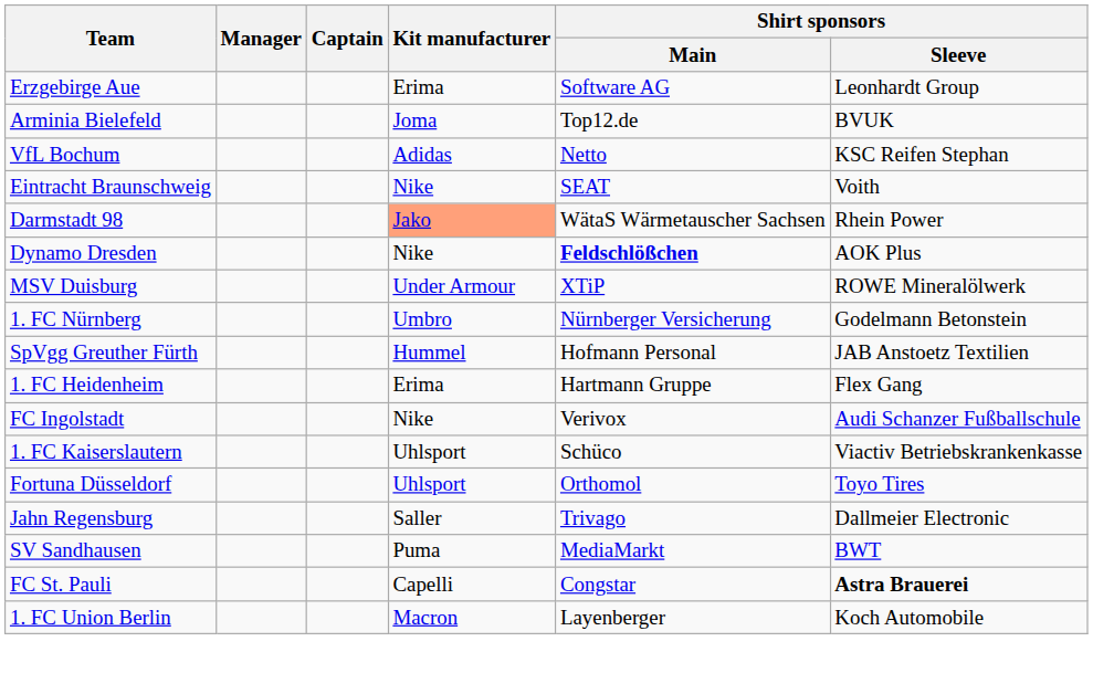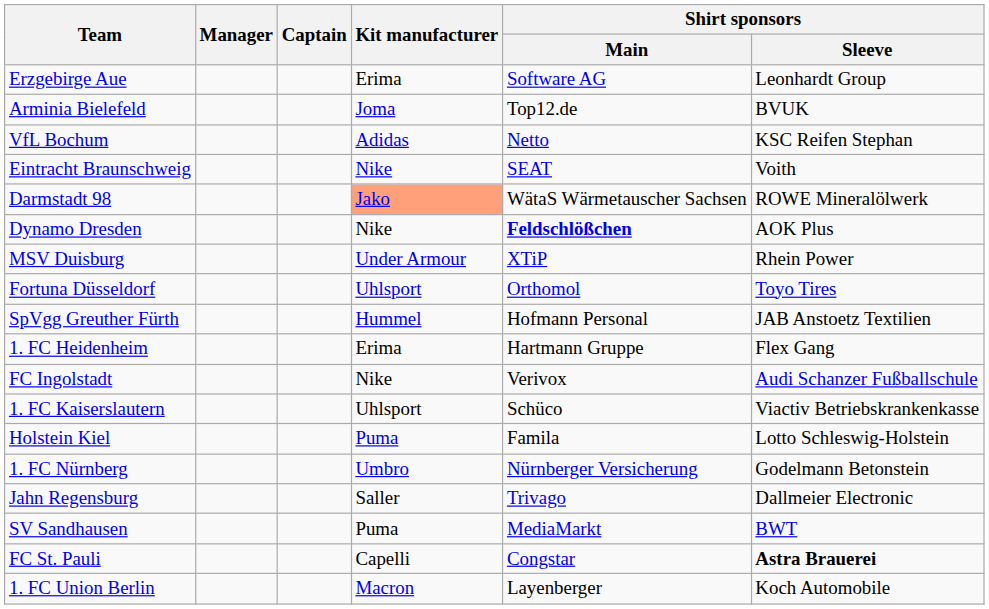 <table class="wikitable sortable">
 <tr>
 <th rowspan="2">Team</th>
 <th rowspan="2">Manager</th>
 <th rowspan="2">Captain</th>
 <th rowspan="2">Kit manufacturer</th>
 <th colspan="2">Shirt sponsors</th>
 </tr>
 <tr>
 <th>Main</th>
 <th>Sleeve</th>
 </tr>
 <tr>
 <td data-sort-value="Aue"><a href='#'>Erzgebirge Aue</a></td>
 <td> </td>
 <td> </td>
 <td>Erima</td>
 <td><a href='#'>Software AG</a></td>
 <td>Leonhardt Group</td>
 </tr>
 <tr>
 <td data-sort-value="Bielefeld"><a href='#'>Arminia Bielefeld</a></td>
 <td> </td>
 <td> </td>
 <td><a href='#'>Joma</a></td>
 <td>Top12.de</td>
 <td>BVUK</td>
 </tr>
 <tr>
 <td data-sort-value="Bochum"><a href='#'>VfL Bochum</a></td>
 <td> </td>
 <td> </td>
 <td><a href='#'>Adidas</a></td>
 <td><a href='#'>Netto</a></td>
 <td>KSC Reifen Stephan</td>
 </tr>
 <tr>
 <td data-sort-value="Braunschweig"><a href='#'>Eintracht Braunschweig</a></td>
 <td> </td>
 <td> </td>
 <td><a href='#'>Nike</a></td>
 <td><a href='#'>SEAT</a></td>
 <td>Voith</td>
 </tr>
 <tr>
 <td data-sort-value="Darmstadt"><a href='#'>Darmstadt 98</a></td>
 <td> </td>
 <td> </td>
 <td style="background: lightsalmon;"><a href='#'>Jako</a></td>
 <td>WätaS Wärmetauscher Sachsen</td>
-<td>Rhein Power</td>
+<td>ROWE Mineralölwerk</td>
 </tr>
 <tr>
 <td data-sort-value="Dresden"><a href='#'>Dynamo Dresden</a></td>
 <td> </td>
 <td> </td>
 <td>Nike</td>
 <td><strong><a href='#'>Feldschlößchen</a></strong></td>
 <td>AOK Plus</td>
 </tr>
 <tr>
 <td data-sort-value="Duisburg"><a href='#'>MSV Duisburg</a></td>
 <td> </td>
 <td> </td>
 <td><a href='#'>Under Armour</a></td>
 <td><a href='#'>XTiP</a></td>
-<td>ROWE Mineralölwerk</td>
+<td>Rhein Power</td>
 </tr>
 <tr>
-<td data-sort-value="Nurnberg"><a href='#'>1. FC Nürnberg</a></td>
+<td data-sort-value="Dusseldorf"><a href='#'>Fortuna Düsseldorf</a></td>
 <td> </td>
 <td> </td>
-<td><a href='#'>Umbro</a></td>
-<td><a href='#'>Nürnberger Versicherung</a></td>
-<td>Godelmann Betonstein</td>
+<td><a href='#'>Uhlsport</a></td>
+<td><a href='#'>Orthomol</a></td>
+<td><a href='#'>Toyo Tires</a></td>
 </tr>
 <tr>
 <td data-sort-value="Furth"><a href='#'>SpVgg Greuther Fürth</a></td>
 <td> </td>
 <td> </td>
 <td><a href='#'>Hummel</a></td>
 <td>Hofmann Personal</td>
 <td>JAB Anstoetz Textilien</td>
 </tr>
 <tr>
 <td data-sort-value="Heidenheim"><a href='#'>1. FC Heidenheim</a></td>
 <td> </td>
 <td> </td>
 <td>Erima</td>
 <td>Hartmann Gruppe</td>
 <td>Flex Gang</td>
 </tr>
 <tr>
 <td data-sort-value="Ingolstadt"><a href='#'>FC Ingolstadt</a></td>
 <td> </td>
 <td> </td>
 <td>Nike</td>
 <td>Verivox</td>
 <td><a href='#'>Audi Schanzer Fußballschule</a></td>
 </tr>
 <tr>
 <td data-sort-value="Kaiserslautern"><a href='#'>1. FC Kaiserslautern</a></td>
 <td> </td>
 <td> </td>
 <td>Uhlsport</td>
 <td>Schüco</td>
 <td>Viactiv Betriebskrankenkasse</td>
 </tr>
 <tr>
-<td data-sort-value="Dusseldorf"><a href='#'>Fortuna Düsseldorf</a></td>
+<td data-sort-value="Kiel"><a href='#'>Holstein Kiel</a></td>
 <td> </td>
 <td> </td>
-<td><a href='#'>Uhlsport</a></td>
-<td><a href='#'>Orthomol</a></td>
-<td><a href='#'>Toyo Tires</a></td>
+<td><a href='#'>Puma</a></td>
+<td>Famila</td>
+<td>Lotto Schleswig-Holstein</td>
+</tr>
+<tr>
+<td data-sort-value="Nurnberg"><a href='#'>1. FC Nürnberg</a></td>
+<td> </td>
+<td> </td>
+<td><a href='#'>Umbro</a></td>
+<td><a href='#'>Nürnberger Versicherung</a></td>
+<td>Godelmann Betonstein</td>
 </tr>
 <tr>
 <td data-sort-value="Regensburg"><a href='#'>Jahn Regensburg</a></td>
 <td> </td>
 <td> </td>
 <td>Saller</td>
 <td><a href='#'>Trivago</a></td>
 <td>Dallmeier Electronic</td>
 </tr>
 <tr>
 <td data-sort-value="Sandhausen"><a href='#'>SV Sandhausen</a></td>
 <td> </td>
 <td> </td>
 <td>Puma</td>
 <td><a href='#'>MediaMarkt</a></td>
 <td><a href='#'>BWT</a></td>
 </tr>
 <tr>
 <td data-sort-value="St. Pauli"><a href='#'>FC St. Pauli</a></td>
 <td> </td>
 <td> </td>
 <td>Capelli</td>
 <td><a href='#'>Congstar</a></td>
 <td><strong>Astra Brauerei</strong></td>
 </tr>
 <tr>
 <td data-sort-value="Union Berlin"><a href='#'>1. FC Union Berlin</a></td>
 <td> </td>
 <td> </td>
 <td><a href='#'>Macron</a></td>
 <td>Layenberger</td>
 <td>Koch Automobile</td>
 </tr>
 </table>
